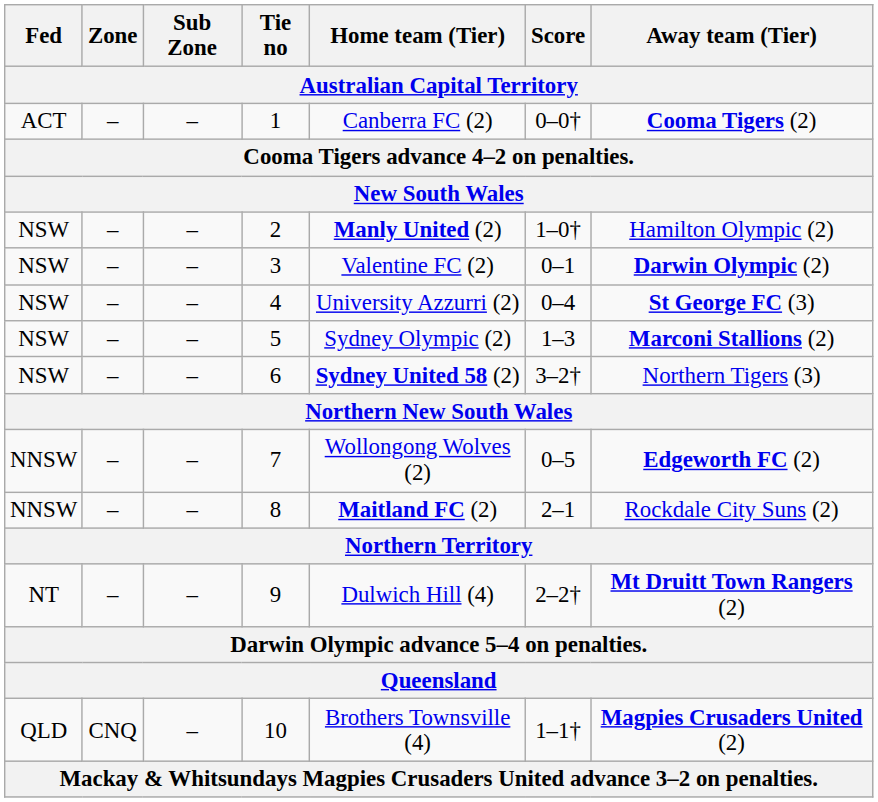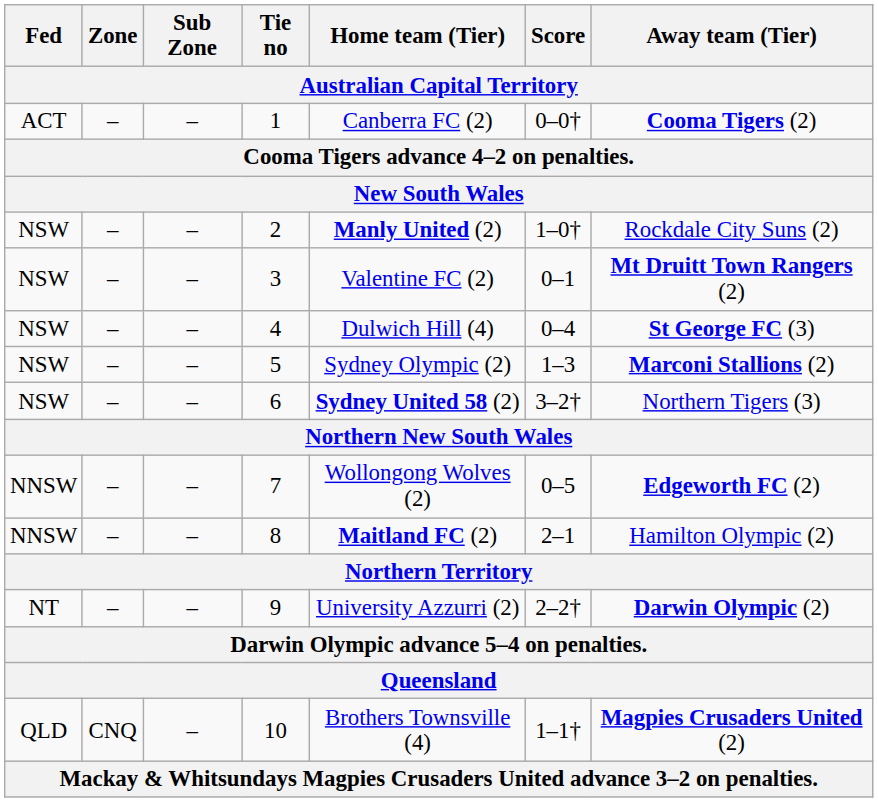 <table class="wikitable" style="text-align:center">
 <tr>
 <th>Fed</th>
 <th>Zone</th>
 <th>Sub Zone</th>
 <th>Tie no</th>
 <th>Home team (Tier)</th>
 <th>Score</th>
 <th>Away team (Tier)</th>
 </tr>
 <tr>
 <th colspan=7><a href='#'>Australian Capital Territory</a></th>
 </tr>
 <tr>
 <td>ACT</td>
 <td>–</td>
 <td>–</td>
 <td>1</td>
 <td><a href='#'>Canberra FC</a> (2)</td>
 <td>0–0†</td>
 <td><strong><a href='#'>Cooma Tigers</a></strong> (2)</td>
 </tr>
 <tr>
 <th colspan=7>Cooma Tigers advance 4–2 on penalties.</th>
 </tr>
 <tr>
 <th colspan=7><a href='#'>New South Wales</a></th>
 </tr>
 <tr>
 <td>NSW</td>
 <td>–</td>
 <td>–</td>
 <td>2</td>
 <td><strong><a href='#'>Manly United</a></strong> (2)</td>
 <td>1–0†</td>
-<td><a href='#'>Hamilton Olympic</a> (2)</td>
+<td><a href='#'>Rockdale City Suns</a> (2)</td>
 </tr>
 <tr>
 <td>NSW</td>
 <td>–</td>
 <td>–</td>
 <td>3</td>
 <td><a href='#'>Valentine FC</a> (2)</td>
 <td>0–1</td>
-<td><strong><a href='#'>Darwin Olympic</a></strong> (2)</td>
+<td><strong><a href='#'>Mt Druitt Town Rangers</a></strong> (2)</td>
 </tr>
 <tr>
 <td>NSW</td>
 <td>–</td>
 <td>–</td>
 <td>4</td>
-<td><a href='#'>University Azzurri</a> (2)</td>
+<td><a href='#'>Dulwich Hill</a> (4)</td>
 <td>0–4</td>
 <td><strong><a href='#'>St George FC</a></strong> (3)</td>
 </tr>
 <tr>
 <td>NSW</td>
 <td>–</td>
 <td>–</td>
 <td>5</td>
 <td><a href='#'>Sydney Olympic</a> (2)</td>
 <td>1–3</td>
 <td><strong><a href='#'>Marconi Stallions</a></strong> (2)</td>
 </tr>
 <tr>
 <td>NSW</td>
 <td>–</td>
 <td>–</td>
 <td>6</td>
 <td><strong><a href='#'>Sydney United 58</a></strong> (2)</td>
 <td>3–2†</td>
 <td><a href='#'>Northern Tigers</a> (3)</td>
 </tr>
 <tr>
 <th colspan=7><a href='#'>Northern New South Wales</a></th>
 </tr>
 <tr>
 <td>NNSW</td>
 <td>–</td>
 <td>–</td>
 <td>7</td>
 <td><a href='#'>Wollongong Wolves</a> (2)</td>
 <td>0–5</td>
 <td><strong><a href='#'>Edgeworth FC</a></strong> (2)</td>
 </tr>
 <tr>
 <td>NNSW</td>
 <td>–</td>
 <td>–</td>
 <td>8</td>
 <td><strong><a href='#'>Maitland FC</a></strong> (2)</td>
 <td>2–1</td>
-<td><a href='#'>Rockdale City Suns</a> (2)</td>
+<td><a href='#'>Hamilton Olympic</a> (2)</td>
 </tr>
 <tr>
 <th colspan=7><a href='#'>Northern Territory</a></th>
 </tr>
 <tr>
 <td>NT</td>
 <td>–</td>
 <td>–</td>
 <td>9</td>
-<td><a href='#'>Dulwich Hill</a> (4)</td>
+<td><a href='#'>University Azzurri</a> (2)</td>
 <td>2–2†</td>
-<td><strong><a href='#'>Mt Druitt Town Rangers</a></strong> (2)</td>
+<td><strong><a href='#'>Darwin Olympic</a></strong> (2)</td>
 </tr>
 <tr>
 <th colspan=7>Darwin Olympic advance 5–4 on penalties.</th>
 </tr>
 <tr>
 <th colspan=7><a href='#'>Queensland</a></th>
 </tr>
 <tr>
 <td>QLD</td>
 <td>CNQ</td>
 <td>–</td>
 <td>10</td>
 <td><a href='#'>Brothers Townsville</a> (4)</td>
 <td>1–1†</td>
 <td><strong><a href='#'>Magpies Crusaders United</a></strong> (2)</td>
 </tr>
 <tr>
 <th colspan=7>Mackay & Whitsundays Magpies Crusaders United advance 3–2 on penalties.</th>
 </tr>
 </table>
